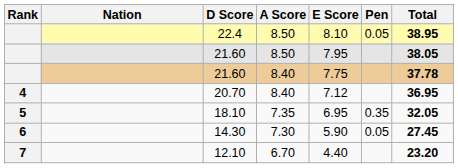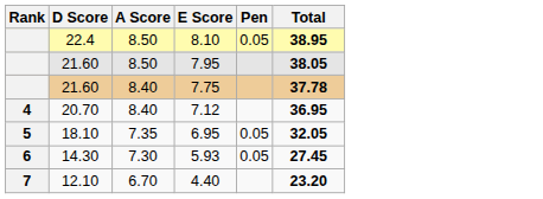 <table class="wikitable sortable" style="text-align:center; font-size:85%">
 <tr>
 <th scope="col" style="width:20px;">Rank</th>
-<th ! scope="col" style="width:170px;">Nation</th>
 <th>D Score</th>
 <th>A Score</th>
 <th>E Score</th>
 <th>Pen</th>
 <th scope="col" style="width:60px;" !>Total</th>
 </tr>
 <tr bgcolor=fffcaf>
 <th scope=row></th>
-<td align=left></td>
 <td>22.4</td>
 <td>8.50</td>
 <td>8.10</td>
 <td>0.05</td>
 <td><strong>38.95</strong></td>
 </tr>
 <tr bgcolor=e5e5e5>
 <th scope=row></th>
-<td align=left></td>
 <td>21.60</td>
 <td>8.50</td>
 <td>7.95</td>
 <td></td>
 <td><strong>38.05</strong></td>
 </tr>
 <tr bgcolor=eecc99>
 <th scope=row></th>
-<td align=left></td>
 <td>21.60</td>
 <td>8.40</td>
 <td>7.75</td>
 <td></td>
 <td><strong>37.78</strong></td>
 </tr>
 <tr>
 <th scope=row>4</th>
-<td align=left></td>
 <td>20.70</td>
 <td>8.40</td>
 <td>7.12</td>
 <td></td>
 <td><strong>36.95</strong></td>
 </tr>
 <tr>
 <th scope=row>5</th>
-<td align=left></td>
 <td>18.10</td>
 <td>7.35</td>
 <td>6.95</td>
-<td>0.35</td>
+<td>0.05</td>
 <td><strong>32.05</strong></td>
 </tr>
 <tr>
 <th scope=row>6</th>
-<td align=left></td>
 <td>14.30</td>
 <td>7.30</td>
-<td>5.90</td>
+<td>5.93</td>
 <td>0.05</td>
 <td><strong>27.45</strong></td>
 </tr>
 <tr>
 <th scope=row>7</th>
-<td align=left></td>
 <td>12.10</td>
 <td>6.70</td>
 <td>4.40</td>
 <td></td>
 <td><strong>23.20</strong></td>
 </tr>
 </table>
